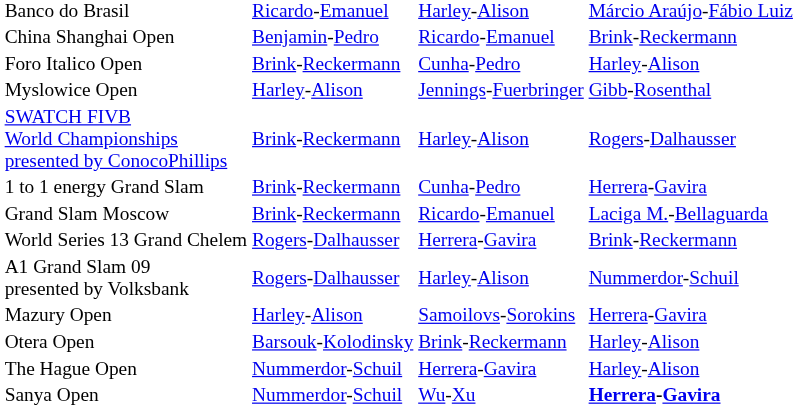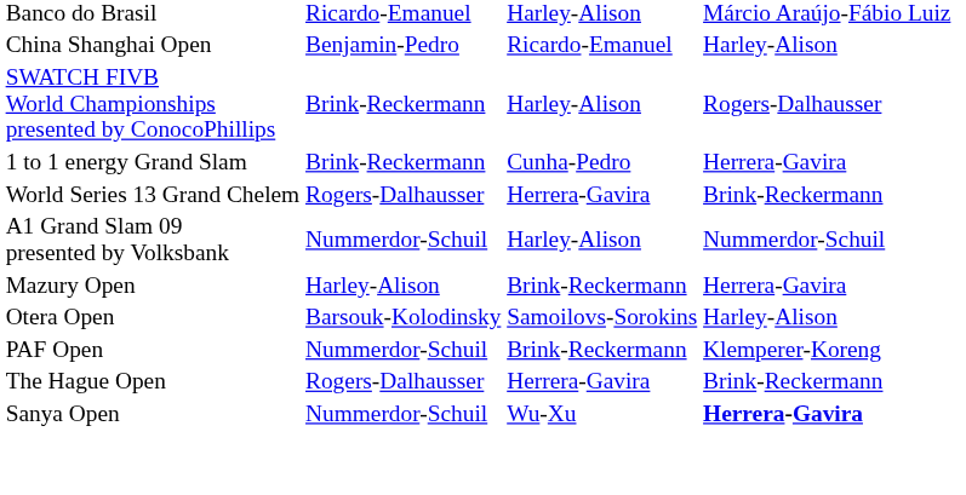 <table>
 <tr>
 <td>Banco do Brasil</td>
 <td> <a href='#'>Ricardo</a>-<a href='#'>Emanuel</a></td>
 <td> <a href='#'>Harley</a>-<a href='#'>Alison</a></td>
 <td> <a href='#'>Márcio Araújo</a>-<a href='#'>Fábio Luiz</a></td>
 </tr>
 <tr>
 <td>China Shanghai Open</td>
 <td> <a href='#'>Benjamin</a>-<a href='#'>Pedro</a></td>
 <td> <a href='#'>Ricardo</a>-<a href='#'>Emanuel</a></td>
-<td> <a href='#'>Brink</a>-<a href='#'>Reckermann</a></td>
-</tr>
-<tr>
-<td>Foro Italico Open</td>
-<td> <a href='#'>Brink</a>-<a href='#'>Reckermann</a></td>
-<td> <a href='#'>Cunha</a>-<a href='#'>Pedro</a></td>
 <td> <a href='#'>Harley</a>-<a href='#'>Alison</a></td>
-</tr>
-<tr>
-<td>Myslowice Open</td>
-<td> <a href='#'>Harley</a>-<a href='#'>Alison</a></td>
-<td> <a href='#'>Jennings</a>-<a href='#'>Fuerbringer</a></td>
-<td> <a href='#'>Gibb</a>-<a href='#'>Rosenthal</a></td>
 </tr>
 <tr>
 <td><a href='#'>SWATCH FIVB<br>World Championships<br>presented by ConocoPhillips</a></td>
 <td> <a href='#'>Brink</a>-<a href='#'>Reckermann</a></td>
 <td> <a href='#'>Harley</a>-<a href='#'>Alison</a></td>
 <td> <a href='#'>Rogers</a>-<a href='#'>Dalhausser</a></td>
 </tr>
 <tr>
 <td>1 to 1 energy Grand Slam</td>
 <td> <a href='#'>Brink</a>-<a href='#'>Reckermann</a></td>
 <td> <a href='#'>Cunha</a>-<a href='#'>Pedro</a></td>
 <td> <a href='#'>Herrera</a>-<a href='#'>Gavira</a></td>
 </tr>
 <tr>
-<td>Grand Slam Moscow</td>
-<td> <a href='#'>Brink</a>-<a href='#'>Reckermann</a></td>
-<td> <a href='#'>Ricardo</a>-<a href='#'>Emanuel</a></td>
-<td> <a href='#'>Laciga M.</a>-<a href='#'>Bellaguarda</a></td>
-</tr>
-<tr>
 <td>World Series 13 Grand Chelem</td>
 <td> <a href='#'>Rogers</a>-<a href='#'>Dalhausser</a></td>
 <td> <a href='#'>Herrera</a>-<a href='#'>Gavira</a></td>
 <td> <a href='#'>Brink</a>-<a href='#'>Reckermann</a></td>
 </tr>
 <tr>
 <td>A1 Grand Slam 09 <br>presented by Volksbank</td>
-<td> <a href='#'>Rogers</a>-<a href='#'>Dalhausser</a></td>
+<td> <a href='#'>Nummerdor</a>-<a href='#'>Schuil</a></td>
 <td> <a href='#'>Harley</a>-<a href='#'>Alison</a></td>
 <td> <a href='#'>Nummerdor</a>-<a href='#'>Schuil</a></td>
 </tr>
 <tr>
 <td>Mazury Open</td>
 <td> <a href='#'>Harley</a>-<a href='#'>Alison</a></td>
-<td> <a href='#'>Samoilovs</a>-<a href='#'>Sorokins</a></td>
+<td> <a href='#'>Brink</a>-<a href='#'>Reckermann</a></td>
 <td> <a href='#'>Herrera</a>-<a href='#'>Gavira</a></td>
 </tr>
 <tr>
 <td>Otera Open</td>
 <td> <a href='#'>Barsouk</a>-<a href='#'>Kolodinsky</a></td>
-<td> <a href='#'>Brink</a>-<a href='#'>Reckermann</a></td>
+<td> <a href='#'>Samoilovs</a>-<a href='#'>Sorokins</a></td>
 <td> <a href='#'>Harley</a>-<a href='#'>Alison</a></td>
 </tr>
 <tr>
+<td>PAF Open</td>
+<td> <a href='#'>Nummerdor</a>-<a href='#'>Schuil</a></td>
+<td> <a href='#'>Brink</a>-<a href='#'>Reckermann</a></td>
+<td> <a href='#'>Klemperer</a>-<a href='#'>Koreng</a></td>
+</tr>
+<tr>
 <td>The Hague Open</td>
-<td> <a href='#'>Nummerdor</a>-<a href='#'>Schuil</a></td>
+<td> <a href='#'>Rogers</a>-<a href='#'>Dalhausser</a></td>
 <td> <a href='#'>Herrera</a>-<a href='#'>Gavira</a></td>
-<td> <a href='#'>Harley</a>-<a href='#'>Alison</a></td>
+<td> <a href='#'>Brink</a>-<a href='#'>Reckermann</a></td>
 </tr>
 <tr>
 <td>Sanya Open</td>
 <td> <a href='#'>Nummerdor</a>-<a href='#'>Schuil</a></td>
 <td> <a href='#'>Wu</a>-<a href='#'>Xu</a></td>
 <td><strong> <a href='#'>Herrera</a>-<a href='#'>Gavira</a></strong></td>
 </tr>
 </table>
